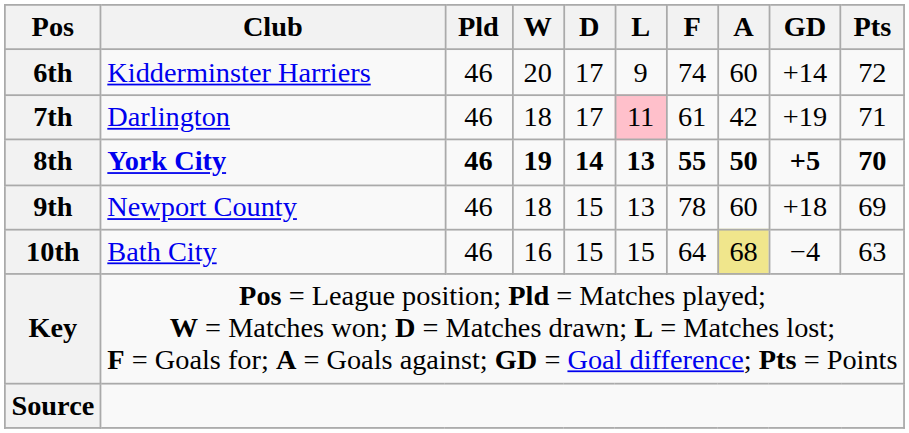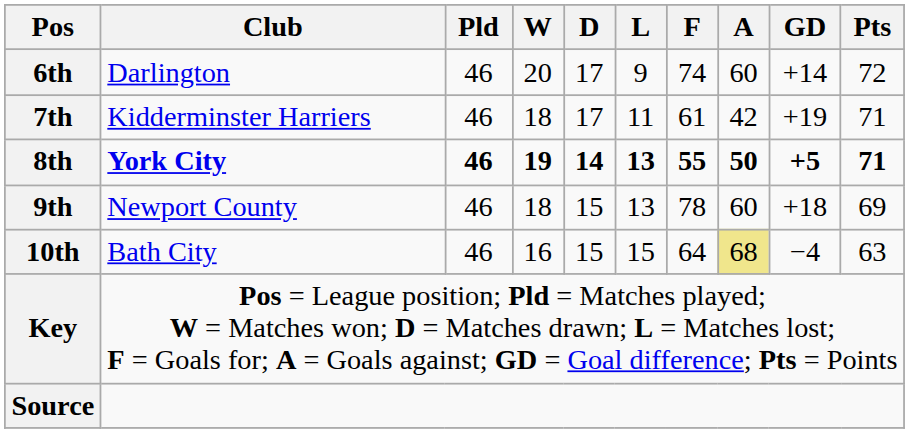 <table class=wikitable style="text-align:center">
 <tr>
 <th scope=col>Pos</th>
 <th scope=col>Club</th>
 <th scope=col>Pld</th>
 <th scope=col>W</th>
 <th scope=col>D</th>
 <th scope=col>L</th>
 <th scope=col>F</th>
 <th scope=col>A</th>
 <th scope=col>GD</th>
 <th scope=col>Pts</th>
 </tr>
 <tr>
 <th scope=row>6th</th>
-<td align=left><a href='#'>Kidderminster Harriers</a></td>
+<td align=left><a href='#'>Darlington</a></td>
 <td>46</td>
 <td>20</td>
 <td>17</td>
 <td>9</td>
 <td>74</td>
 <td>60</td>
 <td>+14</td>
 <td>72</td>
 </tr>
 <tr>
 <th scope=row>7th</th>
-<td align=left><a href='#'>Darlington</a></td>
+<td align=left><a href='#'>Kidderminster Harriers</a></td>
 <td>46</td>
 <td>18</td>
 <td>17</td>
-<td style="background: pink;">11</td>
+<td>11</td>
 <td>61</td>
 <td>42</td>
 <td>+19</td>
 <td>71</td>
 </tr>
 <tr style=font-weight:bold>
 <th scope=row>8th</th>
 <td align=left><a href='#'>York City</a></td>
 <td>46</td>
 <td>19</td>
 <td>14</td>
 <td>13</td>
 <td>55</td>
 <td>50</td>
 <td>+5</td>
-<td>70</td>
+<td>71</td>
 </tr>
 <tr>
 <th scope=row>9th</th>
 <td align=left><a href='#'>Newport County</a></td>
 <td>46</td>
 <td>18</td>
 <td>15</td>
 <td>13</td>
 <td>78</td>
 <td>60</td>
 <td>+18</td>
 <td>69</td>
 </tr>
 <tr>
 <th scope=row>10th</th>
 <td align=left><a href='#'>Bath City</a></td>
 <td>46</td>
 <td>16</td>
 <td>15</td>
 <td>15</td>
 <td>64</td>
 <td style="background: khaki;">68</td>
 <td>−4</td>
 <td>63</td>
 </tr>
 <tr>
 <th scope=row>Key</th>
 <td colspan=9><strong>Pos</strong> = League position; <strong>Pld</strong> = Matches played;<br><strong>W</strong> = Matches won; <strong>D</strong> = Matches drawn; <strong>L</strong> = Matches lost;<br><strong>F</strong> = Goals for; <strong>A</strong> = Goals against; <strong>GD</strong> = <a href='#'>Goal difference</a>; <strong>Pts</strong> = Points</td>
 </tr>
 <tr>
 <th scope=row>Source</th>
 <td colspan=9></td>
 </tr>
 </table>
